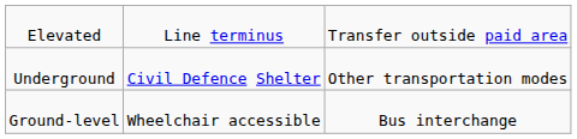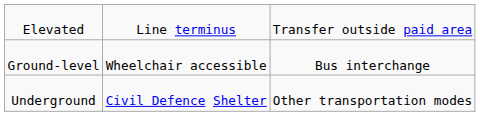 <table class="wikitable">
 <tr>
 <td align=center><br>Elevated</td>
 <td align=center> <br>Line <a href='#'>terminus</a></td>
 <td align=center><br>Transfer outside <a href='#'>paid area</a></td>
 </tr>
 <tr>
+<td align=center><br>Ground-level</td>
+<td style='border-style: none none none none;text-align:center;'><br>Wheelchair accessible</td>
+<td align=center><br>Bus interchange</td>
+</tr>
+<tr>
 <td align=center><br>Underground</td>
 <td align=center><br><a href='#'>Civil Defence</a> <a href='#'>Shelter</a></td>
 <td align=center>      <br> Other transportation modes</td>
 </tr>
-<tr>
-<td align=center><br>Ground-level</td>
-<td style='border-style: none none none none;text-align:center;'><br>Wheelchair accessible</td>
-<td align=center><br>Bus interchange</td>
-</tr>
 </table>
